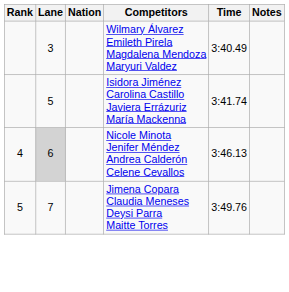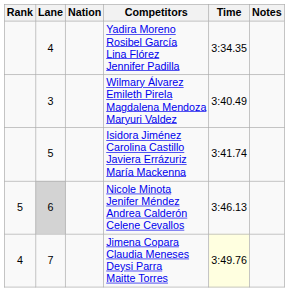 <table class="wikitable sortable" style="text-align:center">
 <tr>
 <th>Rank</th>
 <th>Lane</th>
 <th>Nation</th>
 <th>Competitors</th>
 <th>Time</th>
 <th>Notes</th>
+</tr>
+<tr>
+<td></td>
+<td>4</td>
+<td align=left></td>
+<td align=left><a href='#'>Yadira Moreno</a><br><a href='#'>Rosibel García</a><br><a href='#'>Lina Flórez</a><br><a href='#'>Jennifer Padilla</a></td>
+<td>3:34.35</td>
+<td><strong></strong></td>
 </tr>
 <tr>
 <td></td>
 <td>3</td>
 <td align=left></td>
 <td align=left><a href='#'>Wilmary Álvarez</a><br><a href='#'>Emileth Pirela</a><br><a href='#'>Magdalena Mendoza</a><br><a href='#'>Maryuri Valdez</a></td>
 <td>3:40.49</td>
 <td></td>
 </tr>
 <tr>
 <td></td>
 <td>5</td>
 <td align=left></td>
 <td align=left><a href='#'>Isidora Jiménez</a><br><a href='#'>Carolina Castillo</a><br><a href='#'>Javiera Errázuriz</a><br><a href='#'>María Mackenna</a></td>
 <td>3:41.74</td>
 <td></td>
 </tr>
 <tr>
-<td>4</td>
+<td>5</td>
 <td style="background: lightgrey;">6</td>
 <td align=left></td>
 <td align=left><a href='#'>Nicole Minota</a><br><a href='#'>Jenifer Méndez</a><br><a href='#'>Andrea Calderón</a><br><a href='#'>Celene Cevallos</a></td>
 <td>3:46.13</td>
 <td></td>
 </tr>
 <tr>
-<td>5</td>
+<td>4</td>
 <td>7</td>
 <td align=left></td>
 <td align=left><a href='#'>Jimena Copara</a><br><a href='#'>Claudia Meneses</a><br><a href='#'>Deysi Parra</a><br><a href='#'>Maitte Torres</a></td>
-<td>3:49.76</td>
+<td style="background: lightyellow;">3:49.76</td>
 <td></td>
 </tr>
 </table>
